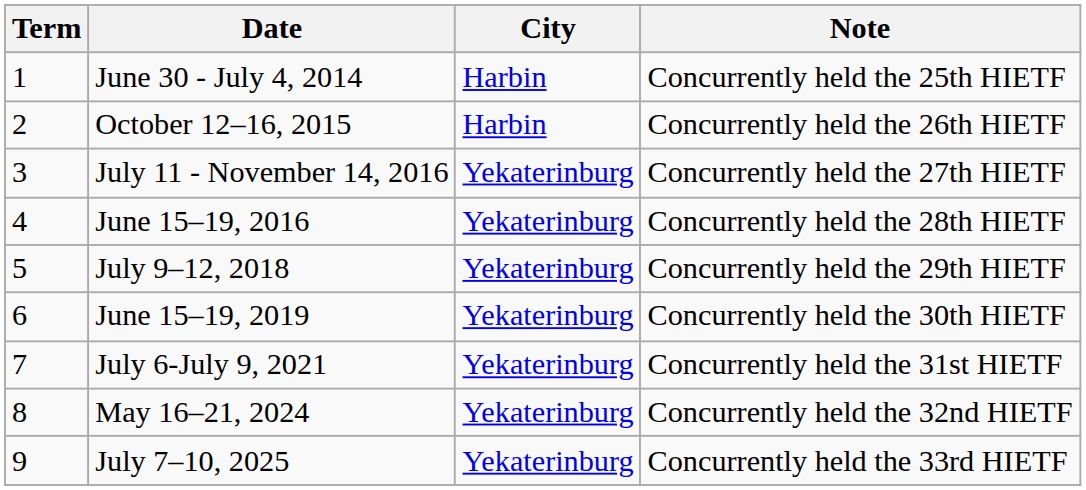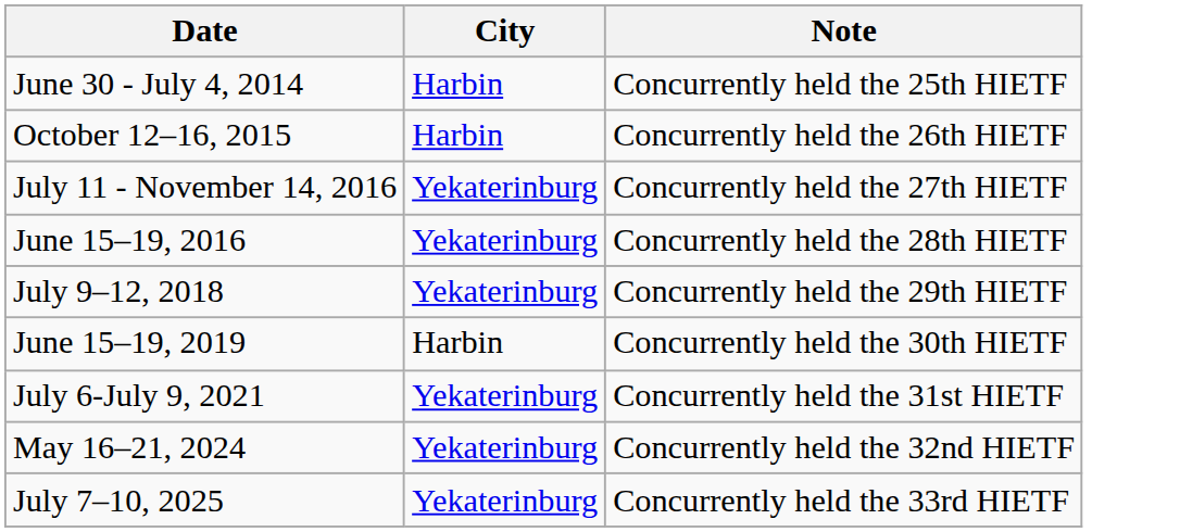 <table class="wikitable">
 <tr align="center">
-<th><strong>Term</strong></th>
 <th><strong>Date</strong></th>
 <th>City</th>
 <th>Note</th>
 </tr>
 <tr>
-<td>1</td>
 <td>June 30 - July 4, 2014</td>
 <td><a href='#'>Harbin</a></td>
 <td>Concurrently held the 25th HIETF</td>
 </tr>
 <tr>
-<td>2</td>
 <td>October 12–16, 2015</td>
 <td><a href='#'>Harbin</a></td>
 <td>Concurrently held the 26th HIETF</td>
 </tr>
 <tr>
-<td>3</td>
 <td>July 11 - November 14, 2016</td>
 <td><a href='#'>Yekaterinburg</a></td>
 <td>Concurrently held the 27th HIETF</td>
 </tr>
 <tr>
-<td>4</td>
 <td>June 15–19, 2016</td>
 <td><a href='#'>Yekaterinburg</a></td>
 <td>Concurrently held the 28th HIETF</td>
 </tr>
 <tr>
-<td>5</td>
 <td>July 9–12, 2018</td>
 <td><a href='#'>Yekaterinburg</a></td>
 <td>Concurrently held the 29th HIETF</td>
 </tr>
 <tr>
-<td>6</td>
 <td>June 15–19, 2019</td>
-<td><a href='#'>Yekaterinburg</a></td>
+<td>Harbin</td>
 <td>Concurrently held the 30th HIETF</td>
 </tr>
 <tr>
-<td>7</td>
 <td>July 6-July 9, 2021</td>
 <td><a href='#'>Yekaterinburg</a></td>
 <td>Concurrently held the 31st HIETF</td>
 </tr>
 <tr>
-<td>8</td>
 <td>May 16–21, 2024</td>
 <td><a href='#'>Yekaterinburg</a></td>
 <td>Concurrently held the 32nd HIETF</td>
 </tr>
 <tr>
-<td>9</td>
 <td>July 7–10, 2025</td>
 <td><a href='#'>Yekaterinburg</a></td>
 <td>Concurrently held the 33rd HIETF</td>
 </tr>
 </table>
